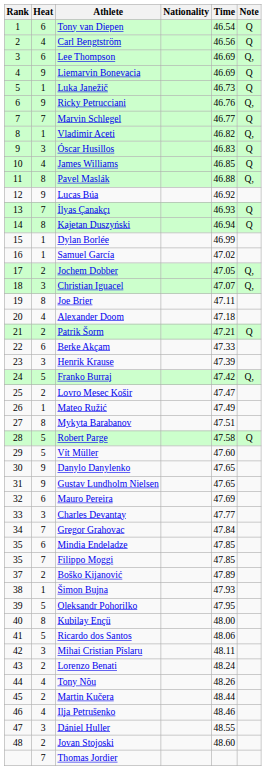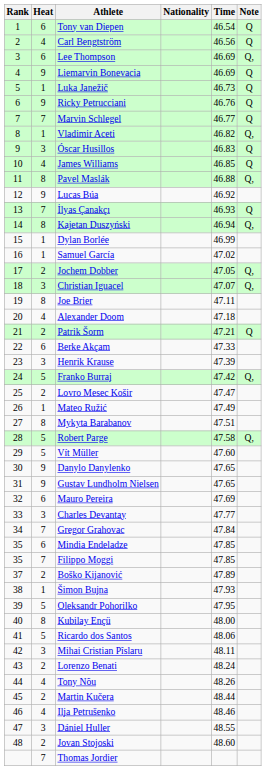 <table class="wikitable sortable" style="text-align:center">
 <tr>
 <th>Rank</th>
 <th>Heat</th>
 <th>Athlete</th>
 <th>Nationality</th>
 <th>Time</th>
 <th>Note</th>
 </tr>
 <tr bgcolor=ccffcc>
 <td>1</td>
 <td>6</td>
 <td align=left><a href='#'>Tony van Diepen</a></td>
 <td align=left></td>
 <td>46.54</td>
 <td>Q</td>
 </tr>
 <tr bgcolor=ccffcc>
 <td>2</td>
 <td>4</td>
 <td align=left><a href='#'>Carl Bengtström</a></td>
 <td align=left></td>
 <td>46.56</td>
 <td>Q</td>
 </tr>
 <tr bgcolor=ccffcc>
 <td>3</td>
 <td>6</td>
 <td align=left><a href='#'>Lee Thompson</a></td>
 <td align=left></td>
 <td>46.69</td>
 <td>Q, </td>
 </tr>
 <tr bgcolor=ccffcc>
 <td>4</td>
 <td>9</td>
 <td align=left><a href='#'>Liemarvin Bonevacia</a></td>
 <td align=left></td>
 <td>46.69</td>
 <td>Q</td>
 </tr>
 <tr bgcolor=ccffcc>
 <td>5</td>
 <td>1</td>
 <td align=left><a href='#'>Luka Janežič</a></td>
 <td align=left></td>
 <td>46.73</td>
 <td>Q</td>
 </tr>
 <tr bgcolor=ccffcc>
 <td>6</td>
 <td>9</td>
 <td align=left><a href='#'>Ricky Petrucciani</a></td>
 <td align=left></td>
 <td>46.76</td>
-<td>Q, </td>
+<td>Q</td>
 </tr>
 <tr bgcolor=ccffcc>
 <td>7</td>
 <td>7</td>
 <td align=left><a href='#'>Marvin Schlegel</a></td>
 <td align=left></td>
 <td>46.77</td>
 <td>Q</td>
 </tr>
 <tr bgcolor=ccffcc>
 <td>8</td>
 <td>1</td>
 <td align=left><a href='#'>Vladimir Aceti</a></td>
 <td align=left></td>
 <td>46.82</td>
 <td>Q, </td>
 </tr>
 <tr bgcolor=ccffcc>
 <td>9</td>
 <td>3</td>
 <td align=left><a href='#'>Óscar Husillos</a></td>
 <td align=left></td>
 <td>46.83</td>
 <td>Q</td>
 </tr>
 <tr bgcolor=ccffcc>
 <td>10</td>
 <td>4</td>
 <td align=left><a href='#'>James Williams</a></td>
 <td align=left></td>
 <td>46.85</td>
 <td>Q</td>
 </tr>
 <tr bgcolor=ccffcc>
 <td>11</td>
 <td>8</td>
 <td align=left><a href='#'>Pavel Maslák</a></td>
 <td align=left></td>
 <td>46.88</td>
 <td>Q, </td>
 </tr>
 <tr>
 <td>12</td>
 <td>9</td>
 <td align=left><a href='#'>Lucas Búa</a></td>
 <td align=left></td>
 <td>46.92</td>
 <td></td>
 </tr>
 <tr bgcolor=ccffcc>
 <td>13</td>
 <td>7</td>
 <td align=left><a href='#'>İlyas Çanakçı</a></td>
 <td align=left></td>
 <td>46.93</td>
 <td>Q</td>
 </tr>
 <tr bgcolor=ccffcc>
 <td>14</td>
 <td>8</td>
 <td align=left><a href='#'>Kajetan Duszyński</a></td>
 <td align=left></td>
 <td>46.94</td>
-<td>Q</td>
+<td>Q, </td>
 </tr>
 <tr>
 <td>15</td>
 <td>1</td>
 <td align=left><a href='#'>Dylan Borlée</a></td>
 <td align=left></td>
 <td>46.99</td>
 <td></td>
 </tr>
 <tr>
 <td>16</td>
 <td>1</td>
 <td align=left><a href='#'>Samuel García</a></td>
 <td align=left></td>
 <td>47.02</td>
 <td></td>
 </tr>
 <tr bgcolor=ccffcc>
 <td>17</td>
 <td>2</td>
 <td align=left><a href='#'>Jochem Dobber</a></td>
 <td align=left></td>
 <td>47.05</td>
 <td>Q, </td>
 </tr>
 <tr bgcolor=ccffcc>
 <td>18</td>
 <td>3</td>
 <td align=left><a href='#'>Christian Iguacel</a></td>
 <td align=left></td>
 <td>47.07</td>
 <td>Q, </td>
 </tr>
 <tr>
 <td>19</td>
 <td>8</td>
 <td align=left><a href='#'>Joe Brier</a></td>
 <td align=left></td>
 <td>47.11</td>
 <td></td>
 </tr>
 <tr>
 <td>20</td>
 <td>4</td>
 <td align=left><a href='#'>Alexander Doom</a></td>
 <td align=left></td>
 <td>47.18</td>
 <td></td>
 </tr>
 <tr bgcolor=ccffcc>
 <td>21</td>
 <td>2</td>
 <td align=left><a href='#'>Patrik Šorm</a></td>
 <td align=left></td>
 <td>47.21</td>
 <td>Q</td>
 </tr>
 <tr>
 <td>22</td>
 <td>6</td>
 <td align=left><a href='#'>Berke Akçam</a></td>
 <td align=left></td>
 <td>47.33</td>
 <td></td>
 </tr>
 <tr>
 <td>23</td>
 <td>3</td>
 <td align=left><a href='#'>Henrik Krause</a></td>
 <td align=left></td>
 <td>47.39</td>
 <td></td>
 </tr>
 <tr bgcolor=ccffcc>
 <td>24</td>
 <td>5</td>
 <td align=left><a href='#'>Franko Burraj</a></td>
 <td align=left></td>
 <td>47.42</td>
 <td>Q, </td>
 </tr>
 <tr>
 <td>25</td>
 <td>2</td>
 <td align=left><a href='#'>Lovro Mesec Košir</a></td>
 <td align=left></td>
 <td>47.47</td>
 <td></td>
 </tr>
 <tr>
 <td>26</td>
 <td>1</td>
 <td align=left><a href='#'>Mateo Ružić</a></td>
 <td align=left></td>
 <td>47.49</td>
 <td></td>
 </tr>
 <tr>
 <td>27</td>
 <td>8</td>
 <td align=left><a href='#'>Mykyta Barabanov</a></td>
 <td align=left></td>
 <td>47.51</td>
 <td></td>
 </tr>
 <tr bgcolor=ccffcc>
 <td>28</td>
 <td>5</td>
 <td align=left><a href='#'>Robert Parge</a></td>
 <td align=left></td>
 <td>47.58</td>
-<td>Q</td>
+<td>Q, </td>
 </tr>
 <tr>
 <td>29</td>
 <td>5</td>
 <td align=left><a href='#'>Vít Müller</a></td>
 <td align=left></td>
 <td>47.60</td>
 <td></td>
 </tr>
 <tr>
 <td>30</td>
 <td>9</td>
 <td align=left><a href='#'>Danylo Danylenko</a></td>
 <td align=left></td>
 <td>47.65</td>
 <td></td>
 </tr>
 <tr>
 <td>31</td>
 <td>9</td>
 <td align=left><a href='#'>Gustav Lundholm Nielsen</a></td>
 <td align=left></td>
 <td>47.65</td>
 <td></td>
 </tr>
 <tr>
 <td>32</td>
 <td>6</td>
 <td align=left><a href='#'>Mauro Pereira</a></td>
 <td align=left></td>
 <td>47.69</td>
 <td></td>
 </tr>
 <tr>
 <td>33</td>
 <td>3</td>
 <td align=left><a href='#'>Charles Devantay</a></td>
 <td align=left></td>
 <td>47.77</td>
 <td></td>
 </tr>
 <tr>
 <td>34</td>
 <td>7</td>
 <td align=left><a href='#'>Gregor Grahovac</a></td>
 <td align=left></td>
 <td>47.84</td>
 <td></td>
 </tr>
 <tr>
 <td>35</td>
 <td>6</td>
 <td align=left><a href='#'>Mindia Endeladze</a></td>
 <td align=left></td>
 <td>47.85</td>
 <td></td>
 </tr>
 <tr>
 <td>35</td>
 <td>7</td>
 <td align=left><a href='#'>Filippo Moggi</a></td>
 <td align=left></td>
 <td>47.85</td>
 <td></td>
 </tr>
 <tr>
 <td>37</td>
 <td>2</td>
 <td align=left><a href='#'>Boško Kijanović</a></td>
 <td align=left></td>
 <td>47.89</td>
 <td></td>
 </tr>
 <tr>
 <td>38</td>
 <td>1</td>
 <td align=left><a href='#'>Šimon Bujna</a></td>
 <td align=left></td>
 <td>47.93</td>
 <td></td>
 </tr>
 <tr>
 <td>39</td>
 <td>5</td>
 <td align=left><a href='#'>Oleksandr Pohorilko</a></td>
 <td align=left></td>
 <td>47.95</td>
 <td></td>
 </tr>
 <tr>
 <td>40</td>
 <td>8</td>
 <td align=left><a href='#'>Kubilay Ençü</a></td>
 <td align=left></td>
 <td>48.00</td>
 <td></td>
 </tr>
 <tr>
 <td>41</td>
 <td>5</td>
 <td align=left><a href='#'>Ricardo dos Santos</a></td>
 <td align=left></td>
 <td>48.06</td>
 <td></td>
 </tr>
 <tr>
 <td>42</td>
 <td>3</td>
 <td align=left><a href='#'>Mihai Cristian Pîslaru</a></td>
 <td align=left></td>
 <td>48.11</td>
 <td></td>
 </tr>
 <tr>
 <td>43</td>
 <td>2</td>
 <td align=left><a href='#'>Lorenzo Benati</a></td>
 <td align=left></td>
 <td>48.24</td>
 <td></td>
 </tr>
 <tr>
 <td>44</td>
 <td>4</td>
 <td align=left><a href='#'>Tony Nõu</a></td>
 <td align=left></td>
 <td>48.26</td>
 <td></td>
 </tr>
 <tr>
 <td>45</td>
 <td>2</td>
 <td align=left><a href='#'>Martin Kučera</a></td>
 <td align=left></td>
 <td>48.44</td>
 <td></td>
 </tr>
 <tr>
 <td>46</td>
 <td>4</td>
 <td align=left><a href='#'>Ilja Petrušenko</a></td>
 <td align=left></td>
 <td>48.46</td>
 <td></td>
 </tr>
 <tr>
 <td>47</td>
 <td>3</td>
 <td align=left><a href='#'>Dániel Huller</a></td>
 <td align=left></td>
 <td>48.55</td>
 <td></td>
 </tr>
 <tr>
 <td>48</td>
 <td>2</td>
 <td align=left><a href='#'>Jovan Stojoski</a></td>
 <td align=left></td>
 <td>48.60</td>
 <td></td>
 </tr>
 <tr>
 <td></td>
 <td>7</td>
 <td align=left><a href='#'>Thomas Jordier</a></td>
 <td align=left></td>
 <td></td>
 <td></td>
 </tr>
 </table>
